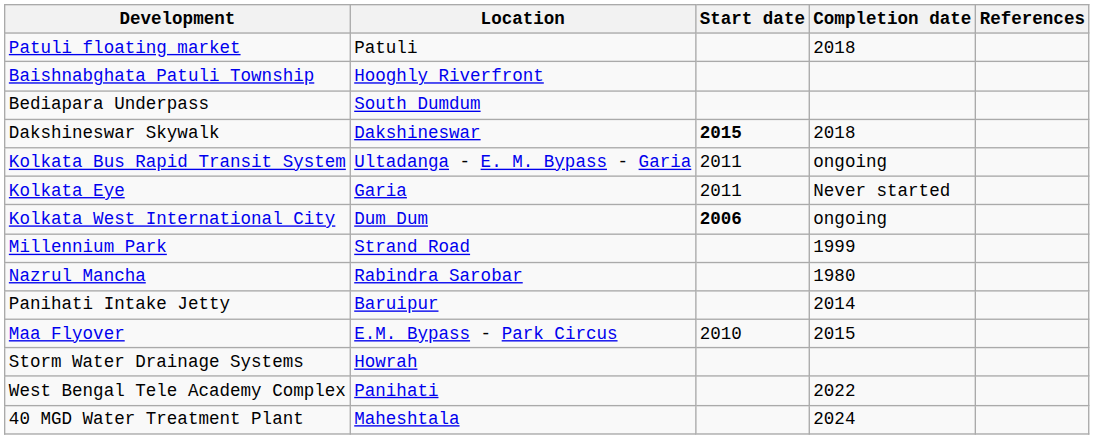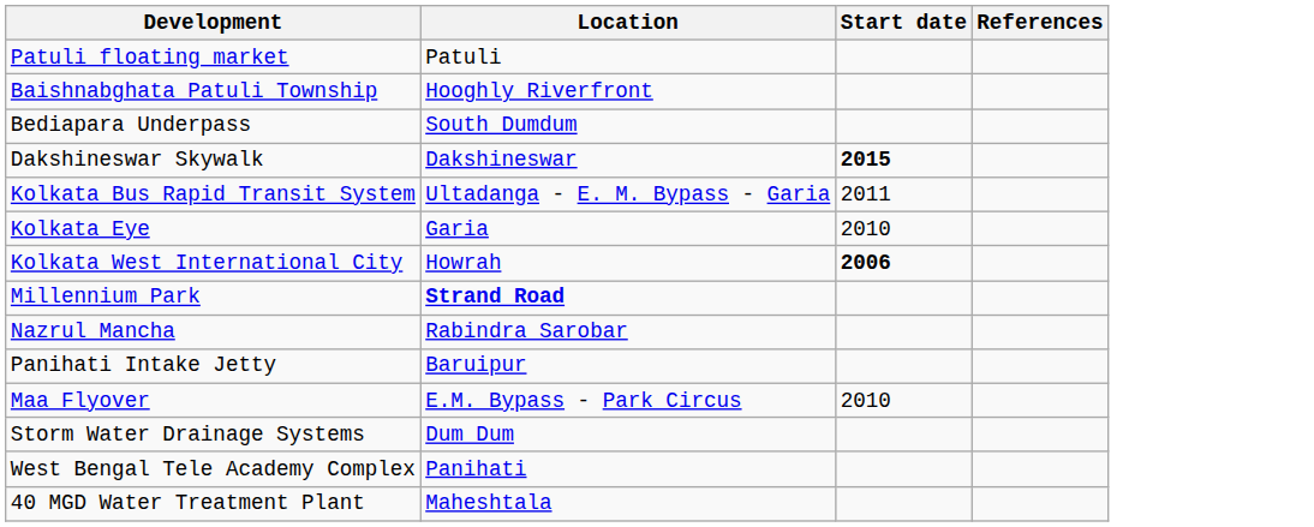 <table class="wikitable sortable">
 <tr>
 <th>Development</th>
 <th>Location</th>
 <th>Start date</th>
-<th>Completion date</th>
 <th>References</th>
 </tr>
 <tr>
 <td><a href='#'>Patuli floating market</a></td>
 <td>Patuli</td>
 <td></td>
-<td>2018</td>
 <td></td>
 </tr>
 <tr>
 <td><a href='#'>Baishnabghata Patuli Township</a></td>
 <td><a href='#'>Hooghly Riverfront</a></td>
-<td></td>
 <td></td>
 <td></td>
 </tr>
 <tr>
 <td>Bediapara Underpass</td>
 <td><a href='#'>South Dumdum</a></td>
 <td></td>
 <td></td>
-<td></td>
 </tr>
 <tr>
 <td>Dakshineswar Skywalk</td>
 <td><a href='#'>Dakshineswar</a></td>
 <td><strong>2015</strong></td>
-<td>2018</td>
 <td></td>
 </tr>
 <tr>
 <td><a href='#'>Kolkata Bus Rapid Transit System</a></td>
 <td><a href='#'>Ultadanga</a> - <a href='#'>E. M. Bypass</a> - <a href='#'>Garia</a></td>
 <td>2011</td>
-<td>ongoing</td>
 <td></td>
 </tr>
 <tr>
 <td><a href='#'>Kolkata Eye</a></td>
 <td><a href='#'>Garia</a></td>
-<td>2011</td>
-<td>Never started</td>
+<td>2010</td>
 <td></td>
 </tr>
 <tr>
 <td><a href='#'>Kolkata West International City</a></td>
-<td><a href='#'>Dum Dum</a></td>
+<td><a href='#'>Howrah</a></td>
 <td><strong>2006</strong></td>
-<td>ongoing</td>
 <td></td>
 </tr>
 <tr>
 <td><a href='#'>Millennium Park</a></td>
-<td><a href='#'>Strand Road</a></td>
+<td><strong><a href='#'>Strand Road</a></strong></td>
 <td></td>
-<td>1999</td>
 <td></td>
 </tr>
 <tr>
 <td><a href='#'>Nazrul Mancha</a></td>
 <td><a href='#'>Rabindra Sarobar</a></td>
 <td></td>
-<td>1980</td>
 <td></td>
 </tr>
 <tr>
 <td>Panihati Intake Jetty</td>
 <td><a href='#'>Baruipur</a></td>
 <td></td>
-<td>2014</td>
 <td></td>
 </tr>
 <tr>
 <td><a href='#'>Maa Flyover</a></td>
 <td><a href='#'>E.M. Bypass</a> - <a href='#'>Park Circus</a></td>
 <td>2010</td>
-<td>2015</td>
 <td></td>
 </tr>
 <tr>
 <td>Storm Water Drainage Systems</td>
-<td><a href='#'>Howrah</a></td>
-<td></td>
+<td><a href='#'>Dum Dum</a></td>
 <td></td>
 <td></td>
 </tr>
 <tr>
 <td>West Bengal Tele Academy Complex</td>
 <td><a href='#'>Panihati</a></td>
 <td></td>
-<td>2022</td>
 <td></td>
 </tr>
 <tr>
 <td>40 MGD Water Treatment Plant</td>
 <td><a href='#'>Maheshtala</a></td>
 <td></td>
-<td>2024</td>
 <td></td>
 </tr>
 </table>
